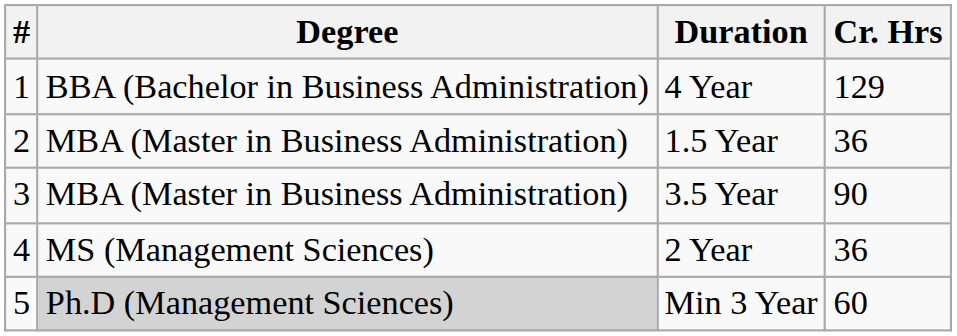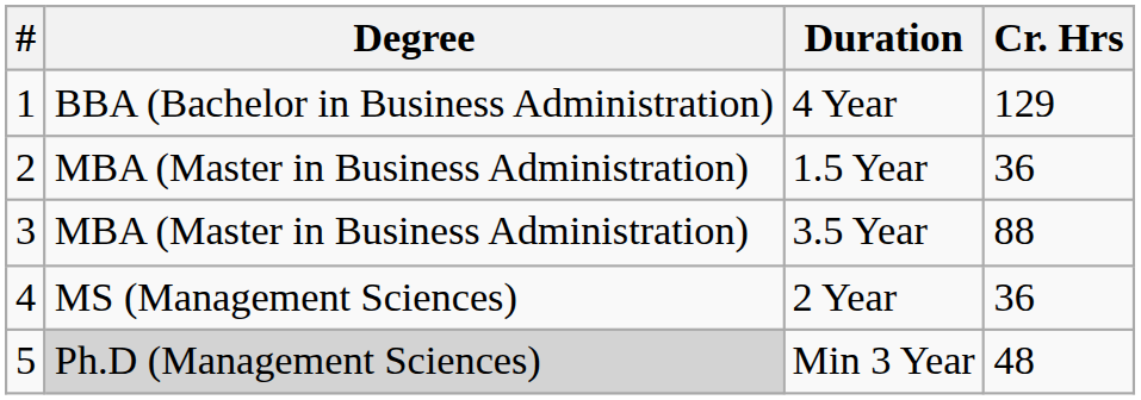 <table class="wikitable">
 <tr>
 <th>#</th>
 <th>Degree</th>
 <th>Duration</th>
 <th>Cr. Hrs</th>
 </tr>
 <tr>
 <td>1</td>
 <td>BBA (Bachelor in Business Administration)</td>
 <td>4 Year</td>
 <td>129</td>
 </tr>
 <tr>
 <td>2</td>
 <td>MBA (Master in Business Administration)</td>
 <td>1.5 Year</td>
 <td>36</td>
 </tr>
 <tr>
 <td>3</td>
 <td>MBA (Master in Business Administration)</td>
 <td>3.5 Year</td>
-<td>90</td>
+<td>88</td>
 </tr>
 <tr>
 <td>4</td>
 <td>MS (Management Sciences)</td>
 <td>2 Year</td>
 <td>36</td>
 </tr>
 <tr>
 <td>5</td>
 <td style="background: lightgrey;">Ph.D (Management Sciences)</td>
 <td>Min 3 Year</td>
-<td>60</td>
+<td>48</td>
 </tr>
 </table>
